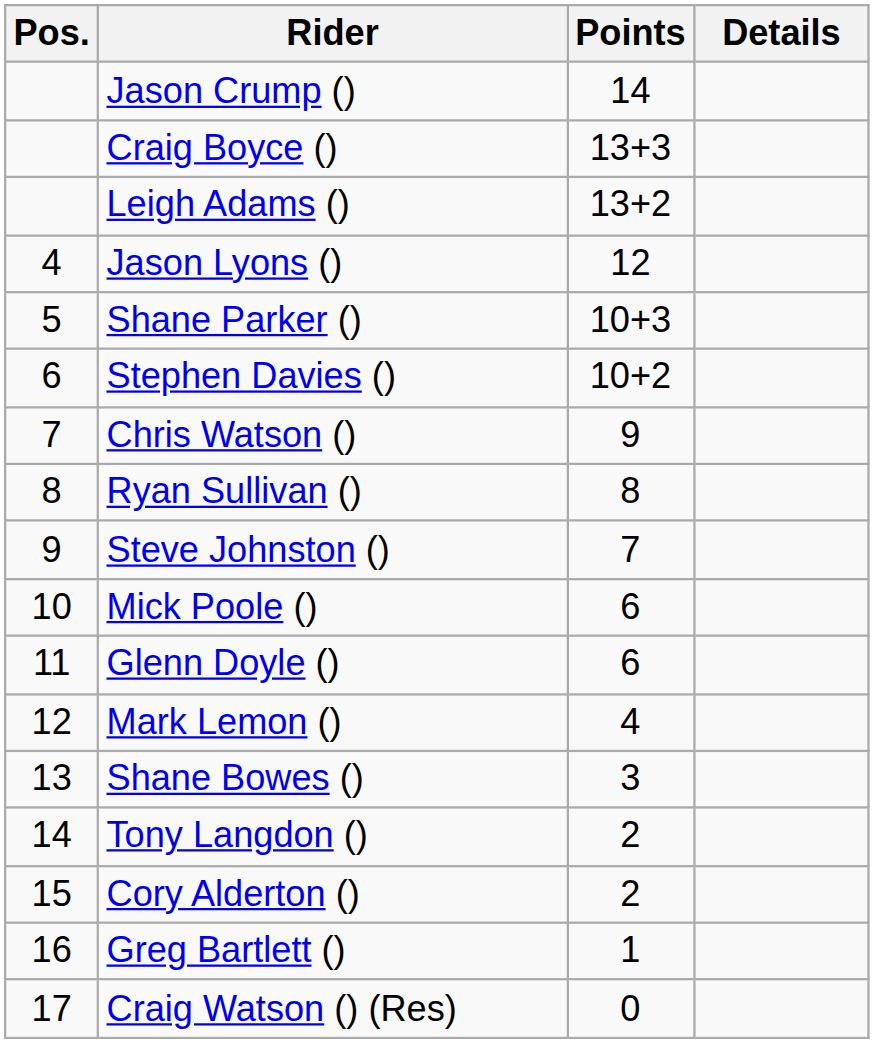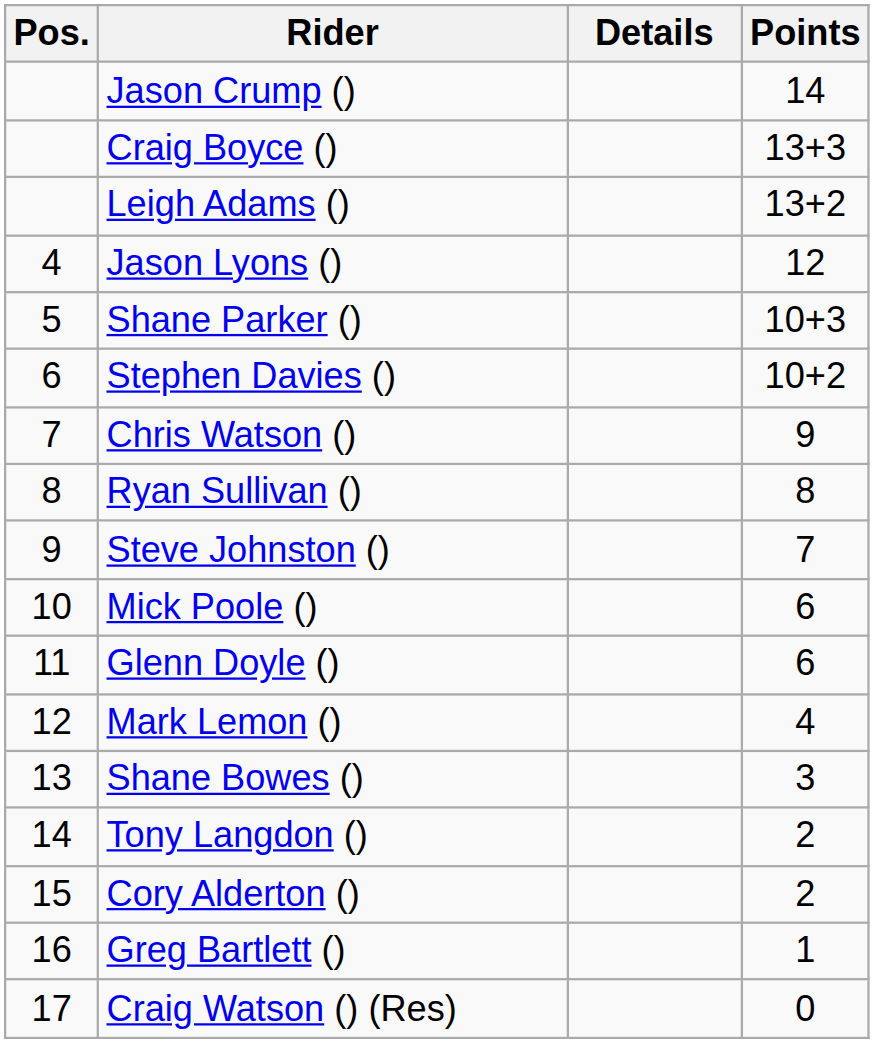 <table class=wikitable>
 <tr>
 <th width=25px>Pos.</th>
 <th width=200px>Rider</th>
+<th width=70px>Details</th>
 <th width=40px>Points</th>
-<th width=70px>Details</th>
 </tr>
 <tr align=center >
 <td></td>
 <td align=left><a href='#'>Jason Crump</a> ()</td>
+<td></td>
 <td>14</td>
-<td></td>
 </tr>
 <tr align=center >
 <td></td>
 <td align=left><a href='#'>Craig Boyce</a> ()</td>
+<td></td>
 <td>13+3</td>
-<td></td>
 </tr>
 <tr align=center >
 <td></td>
 <td align=left><a href='#'>Leigh Adams</a> ()</td>
+<td></td>
 <td>13+2</td>
-<td></td>
 </tr>
 <tr align=center>
 <td>4</td>
 <td align=left><a href='#'>Jason Lyons</a> ()</td>
+<td></td>
 <td>12</td>
-<td></td>
 </tr>
 <tr align=center>
 <td>5</td>
 <td align=left><a href='#'>Shane Parker</a> ()</td>
+<td></td>
 <td>10+3</td>
-<td></td>
 </tr>
 <tr align=center>
 <td>6</td>
 <td align=left><a href='#'>Stephen Davies</a> ()</td>
+<td></td>
 <td>10+2</td>
-<td></td>
 </tr>
 <tr align=center>
 <td>7</td>
 <td align=left><a href='#'>Chris Watson</a> ()</td>
+<td></td>
 <td>9</td>
-<td></td>
 </tr>
 <tr align=center>
 <td>8</td>
 <td align=left><a href='#'>Ryan Sullivan</a> ()</td>
+<td></td>
 <td>8</td>
-<td></td>
 </tr>
 <tr align=center>
 <td>9</td>
 <td align=left><a href='#'>Steve Johnston</a> ()</td>
+<td></td>
 <td>7</td>
-<td></td>
 </tr>
 <tr align=center>
 <td>10</td>
 <td align=left><a href='#'>Mick Poole</a> ()</td>
+<td></td>
 <td>6</td>
-<td></td>
 </tr>
 <tr align=center>
 <td>11</td>
 <td align=left><a href='#'>Glenn Doyle</a> ()</td>
+<td></td>
 <td>6</td>
-<td></td>
 </tr>
 <tr align=center>
 <td>12</td>
 <td align=left><a href='#'>Mark Lemon</a> ()</td>
+<td></td>
 <td>4</td>
-<td></td>
 </tr>
 <tr align=center>
 <td>13</td>
 <td align=left><a href='#'>Shane Bowes</a> ()</td>
+<td></td>
 <td>3</td>
-<td></td>
 </tr>
 <tr align=center>
 <td>14</td>
 <td align=left><a href='#'>Tony Langdon</a> ()</td>
+<td></td>
 <td>2</td>
-<td></td>
 </tr>
 <tr align=center>
 <td>15</td>
 <td align=left><a href='#'>Cory Alderton</a> ()</td>
+<td></td>
 <td>2</td>
-<td></td>
 </tr>
 <tr align=center>
 <td>16</td>
 <td align=left><a href='#'>Greg Bartlett</a> ()</td>
+<td></td>
 <td>1</td>
-<td></td>
 </tr>
 <tr align=center>
 <td>17</td>
 <td align=left><a href='#'>Craig Watson</a> () (Res)</td>
+<td></td>
 <td>0</td>
-<td></td>
 </tr>
 </table>
